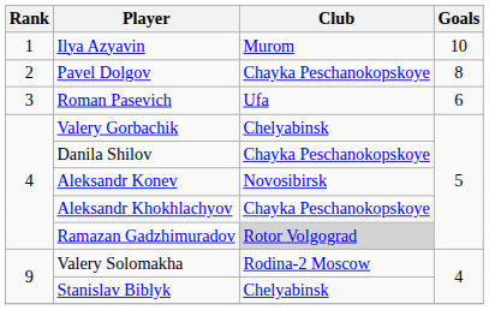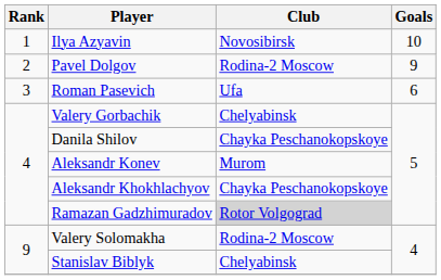 <table class="wikitable" style="text-align:center">
 <tr>
 <th>Rank</th>
 <th>Player</th>
 <th>Club</th>
 <th>Goals</th>
 </tr>
 <tr>
 <td>1</td>
 <td style="text-align: left;"><a href='#'>Ilya Azyavin</a></td>
-<td style="text-align: left;"><a href='#'>Murom</a></td>
+<td style="text-align: left;"><a href='#'>Novosibirsk</a></td>
 <td>10</td>
 </tr>
 <tr>
 <td>2</td>
 <td style="text-align: left;"><a href='#'>Pavel Dolgov</a></td>
-<td style="text-align: left;"><a href='#'>Chayka Peschanokopskoye</a></td>
-<td>8</td>
+<td style="text-align: left;"><a href='#'>Rodina-2 Moscow</a></td>
+<td>9</td>
 </tr>
 <tr>
 <td>3</td>
 <td style="text-align: left;"><a href='#'>Roman Pasevich</a></td>
 <td style="text-align: left;"><a href='#'>Ufa</a></td>
 <td>6</td>
 </tr>
 <tr>
 <td rowspan="5">4</td>
 <td style="text-align: left;"><a href='#'>Valery Gorbachik</a></td>
 <td style="text-align: left;"><a href='#'>Chelyabinsk</a></td>
 <td rowspan="5">5</td>
 </tr>
 <tr>
 <td style="text-align: left;">Danila Shilov</td>
 <td style="text-align: left;"><a href='#'>Chayka Peschanokopskoye</a></td>
 </tr>
 <tr>
 <td style="text-align: left;"><a href='#'>Aleksandr Konev</a></td>
-<td style="text-align: left;"><a href='#'>Novosibirsk</a></td>
+<td style="text-align: left;"><a href='#'>Murom</a></td>
 </tr>
 <tr>
 <td style="text-align: left;"><a href='#'>Aleksandr Khokhlachyov</a></td>
 <td style="text-align: left;"><a href='#'>Chayka Peschanokopskoye</a></td>
 </tr>
 <tr>
 <td style="text-align: left;"><a href='#'>Ramazan Gadzhimuradov</a></td>
 <td style="background: lightgrey; text-align: left;"><a href='#'>Rotor Volgograd</a></td>
 </tr>
 <tr>
 <td rowspan="2">9</td>
 <td style="text-align: left;">Valery Solomakha</td>
 <td style="text-align: left;"><a href='#'>Rodina-2 Moscow</a></td>
 <td rowspan="2">4</td>
 </tr>
 <tr>
 <td style="text-align: left;"><a href='#'>Stanislav Biblyk</a></td>
 <td style="text-align: left;"><a href='#'>Chelyabinsk</a></td>
 </tr>
 <tr>
 </tr>
 </table>
